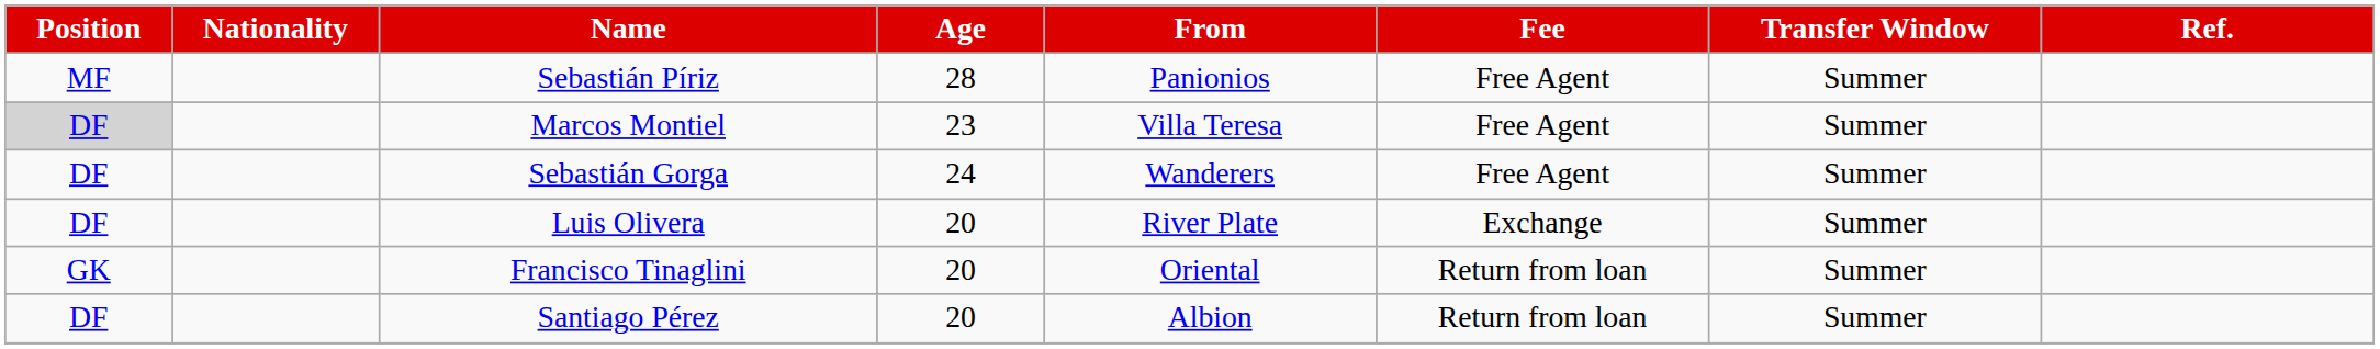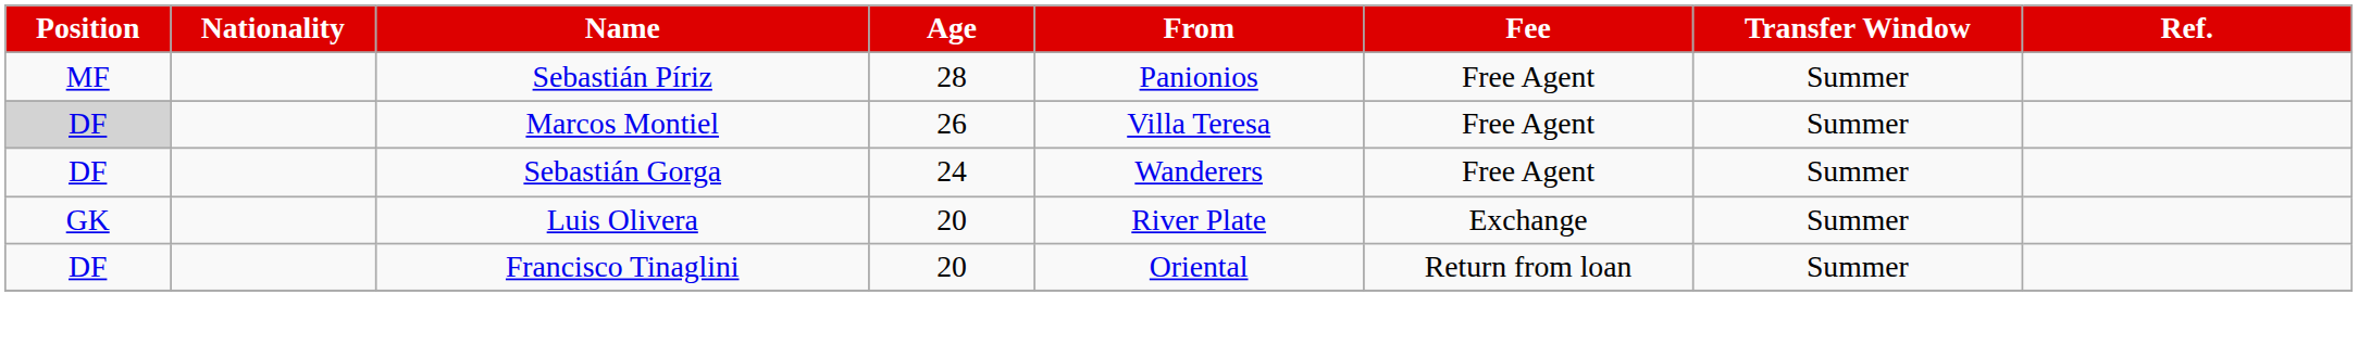 <table class="wikitable" style="text-align:center; font-size:100%; ">
 <tr>
 <th style="background:#DD0000; color:white; width:5%;">Position</th>
 <th style="background:#DD0000; color:white; width:5%;">Nationality</th>
 <th style="background:#DD0000; color:white; width:15%;">Name</th>
 <th style="background:#DD0000; color:white; width:5%;">Age</th>
 <th style="background:#DD0000; color:white; width:10%;">From</th>
 <th style="background:#DD0000; color:white; width:10%;">Fee</th>
 <th style="background:#DD0000; color:white; width:10%;">Transfer Window</th>
 <th style="background:#DD0000; color:white; width:10%;">Ref.</th>
 </tr>
 <tr>
 <td><a href='#'>MF</a></td>
 <td></td>
 <td><a href='#'>Sebastián Píriz</a></td>
 <td>28</td>
 <td> <a href='#'>Panionios</a></td>
 <td>Free Agent</td>
 <td>Summer</td>
 <td></td>
 </tr>
 <tr>
 <td style="background: lightgrey;"><a href='#'>DF</a></td>
 <td></td>
 <td><a href='#'>Marcos Montiel</a></td>
-<td>23</td>
+<td>26</td>
 <td><a href='#'>Villa Teresa</a></td>
 <td>Free Agent</td>
 <td>Summer</td>
 <td></td>
 </tr>
 <tr>
 <td><a href='#'>DF</a></td>
 <td></td>
 <td><a href='#'>Sebastián Gorga</a></td>
 <td>24</td>
 <td><a href='#'>Wanderers</a></td>
 <td>Free Agent</td>
 <td>Summer</td>
 <td></td>
 </tr>
 <tr>
-<td><a href='#'>DF</a></td>
+<td><a href='#'>GK</a></td>
 <td></td>
 <td><a href='#'>Luis Olivera</a></td>
 <td>20</td>
 <td> <a href='#'>River Plate</a></td>
 <td>Exchange</td>
 <td>Summer</td>
 <td></td>
 </tr>
 <tr>
-<td><a href='#'>GK</a></td>
+<td><a href='#'>DF</a></td>
 <td></td>
 <td><a href='#'>Francisco Tinaglini</a></td>
 <td>20</td>
 <td><a href='#'>Oriental</a></td>
 <td>Return from loan</td>
 <td>Summer</td>
 <td></td>
 </tr>
 <tr>
-<td><a href='#'>DF</a></td>
-<td></td>
-<td><a href='#'>Santiago Pérez</a></td>
-<td>20</td>
-<td><a href='#'>Albion</a></td>
-<td>Return from loan</td>
-<td>Summer</td>
-<td></td>
-</tr>
-<tr>
 </tr>
 </table>
